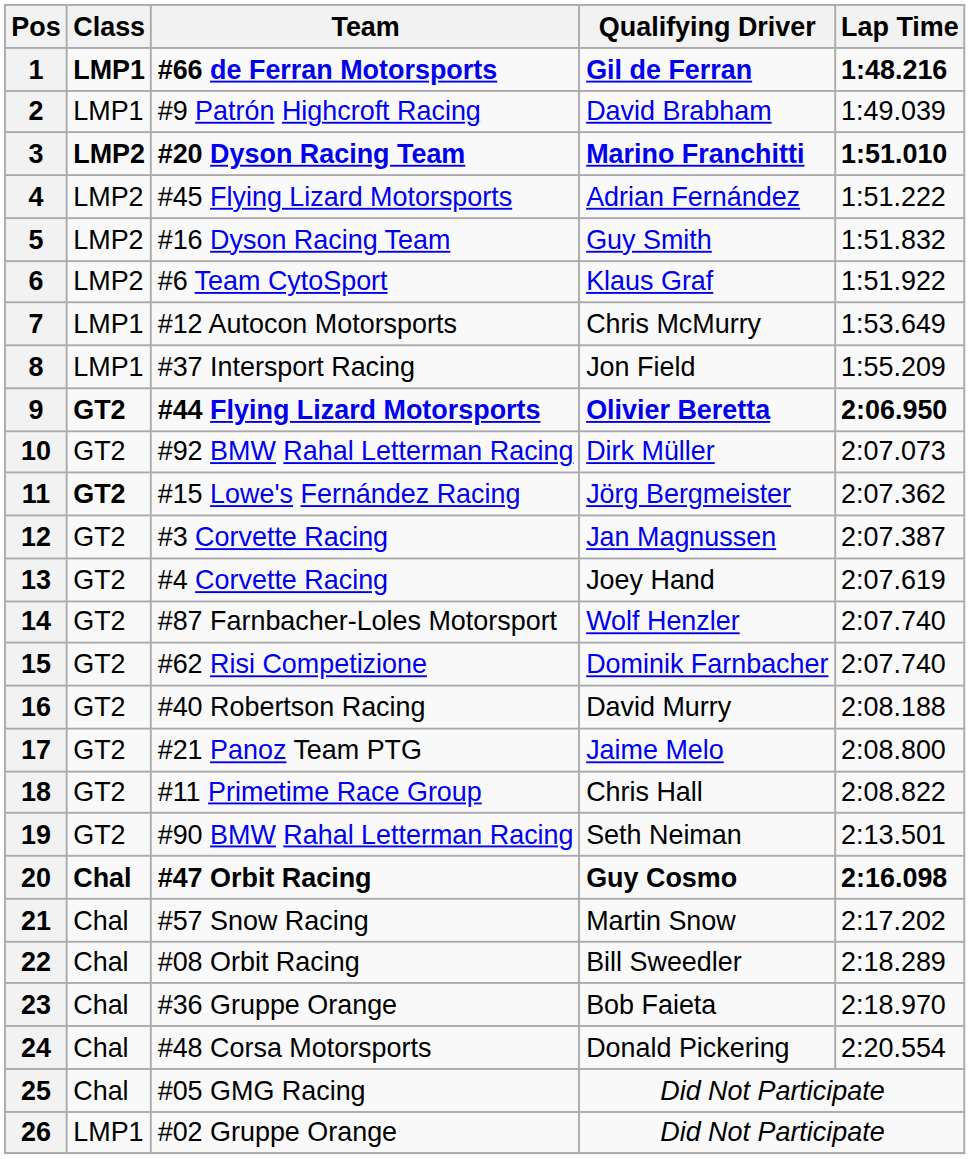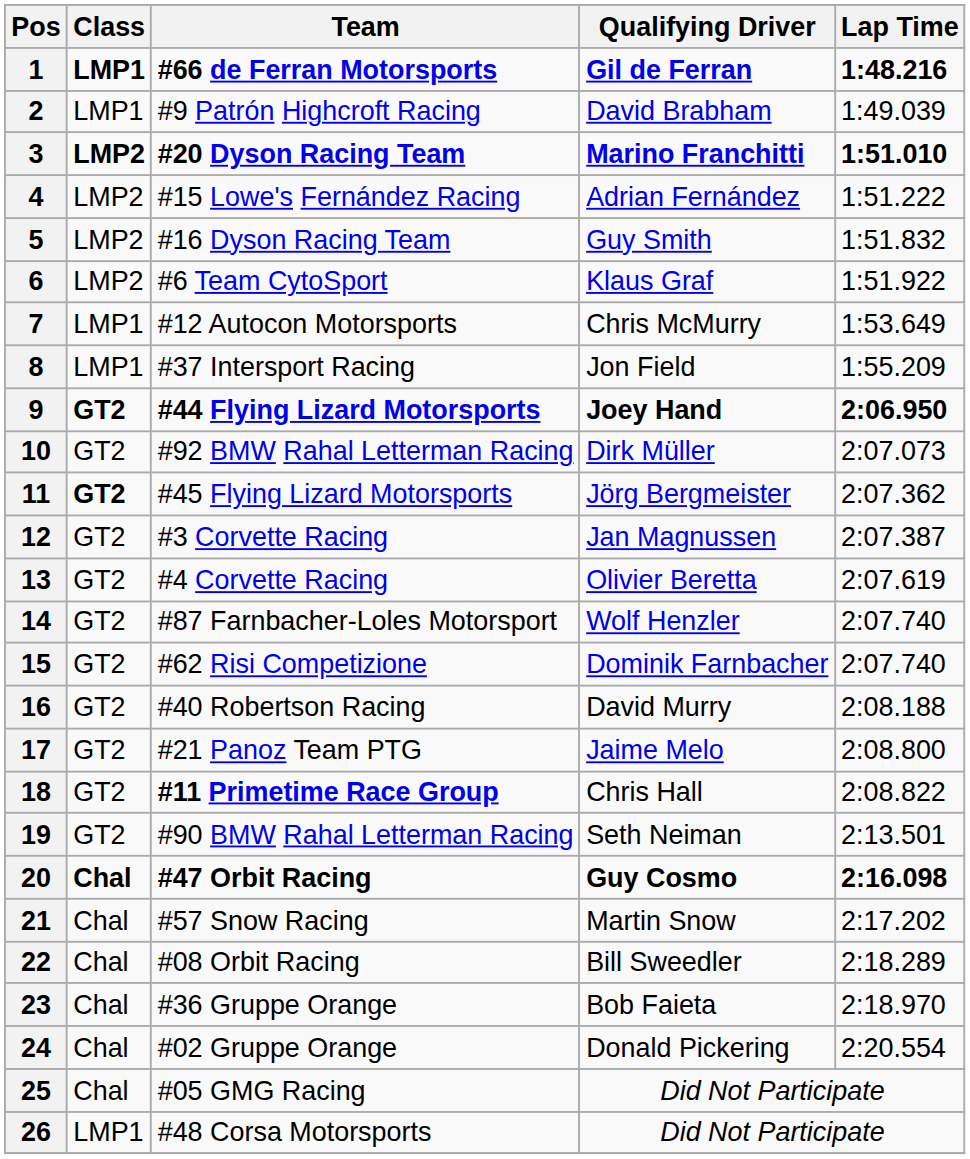 <table class="wikitable" style="font-size: 90%;">
 <tr>
 <th>Pos</th>
 <th>Class</th>
 <th>Team</th>
 <th>Qualifying Driver</th>
 <th>Lap Time</th>
 </tr>
 <tr style="font-weight:bold">
 <th>1</th>
 <td>LMP1</td>
 <td>#66 <a href='#'>de Ferran Motorsports</a></td>
 <td><a href='#'>Gil de Ferran</a></td>
 <td>1:48.216</td>
 </tr>
 <tr>
 <th>2</th>
 <td>LMP1</td>
 <td>#9 <a href='#'>Patrón</a> <a href='#'>Highcroft Racing</a></td>
 <td><a href='#'>David Brabham</a></td>
 <td>1:49.039</td>
 </tr>
 <tr style="font-weight:bold">
 <th>3</th>
 <td>LMP2</td>
 <td>#20 <a href='#'>Dyson Racing Team</a></td>
 <td><a href='#'>Marino Franchitti</a></td>
 <td>1:51.010</td>
 </tr>
 <tr>
 <th>4</th>
 <td>LMP2</td>
-<td>#45 <a href='#'>Flying Lizard Motorsports</a></td>
+<td>#15 <a href='#'>Lowe's</a> <a href='#'>Fernández Racing</a></td>
 <td><a href='#'>Adrian Fernández</a></td>
 <td>1:51.222</td>
 </tr>
 <tr>
 <th>5</th>
 <td>LMP2</td>
 <td>#16 <a href='#'>Dyson Racing Team</a></td>
 <td><a href='#'>Guy Smith</a></td>
 <td>1:51.832</td>
 </tr>
 <tr>
 <th>6</th>
 <td>LMP2</td>
 <td>#6 <a href='#'>Team CytoSport</a></td>
 <td><a href='#'>Klaus Graf</a></td>
 <td>1:51.922</td>
 </tr>
 <tr>
 <th>7</th>
 <td>LMP1</td>
 <td>#12 Autocon Motorsports</td>
 <td>Chris McMurry</td>
 <td>1:53.649</td>
 </tr>
 <tr>
 <th>8</th>
 <td>LMP1</td>
 <td>#37 Intersport Racing</td>
 <td>Jon Field</td>
 <td>1:55.209</td>
 </tr>
 <tr style="font-weight:bold">
 <th>9</th>
 <td>GT2</td>
 <td>#44 <a href='#'>Flying Lizard Motorsports</a></td>
-<td><a href='#'>Olivier Beretta</a></td>
+<td>Joey Hand</td>
 <td>2:06.950</td>
 </tr>
 <tr>
 <th>10</th>
 <td>GT2</td>
 <td>#92 <a href='#'>BMW</a> <a href='#'>Rahal Letterman Racing</a></td>
 <td><a href='#'>Dirk Müller</a></td>
 <td>2:07.073</td>
 </tr>
 <tr>
 <th>11</th>
 <td><strong>GT2</strong></td>
-<td>#15 <a href='#'>Lowe's</a> <a href='#'>Fernández Racing</a></td>
+<td>#45 <a href='#'>Flying Lizard Motorsports</a></td>
 <td><a href='#'>Jörg Bergmeister</a></td>
 <td>2:07.362</td>
 </tr>
 <tr>
 <th>12</th>
 <td>GT2</td>
 <td>#3 <a href='#'>Corvette Racing</a></td>
 <td><a href='#'>Jan Magnussen</a></td>
 <td>2:07.387</td>
 </tr>
 <tr>
 <th>13</th>
 <td>GT2</td>
 <td>#4 <a href='#'>Corvette Racing</a></td>
-<td>Joey Hand</td>
+<td><a href='#'>Olivier Beretta</a></td>
 <td>2:07.619</td>
 </tr>
 <tr>
 <th>14</th>
 <td>GT2</td>
 <td>#87 Farnbacher-Loles Motorsport</td>
 <td><a href='#'>Wolf Henzler</a></td>
 <td>2:07.740</td>
 </tr>
 <tr>
 <th>15</th>
 <td>GT2</td>
 <td>#62 <a href='#'>Risi Competizione</a></td>
 <td><a href='#'>Dominik Farnbacher</a></td>
 <td>2:07.740</td>
 </tr>
 <tr>
 <th>16</th>
 <td>GT2</td>
 <td>#40 Robertson Racing</td>
 <td>David Murry</td>
 <td>2:08.188</td>
 </tr>
 <tr>
 <th>17</th>
 <td>GT2</td>
 <td>#21 <a href='#'>Panoz</a> Team PTG</td>
 <td><a href='#'>Jaime Melo</a></td>
 <td>2:08.800</td>
 </tr>
 <tr>
 <th>18</th>
 <td>GT2</td>
-<td>#11 <a href='#'>Primetime Race Group</a></td>
+<td><strong>#11 <a href='#'>Primetime Race Group</a></strong></td>
 <td>Chris Hall</td>
 <td>2:08.822</td>
 </tr>
 <tr>
 <th>19</th>
 <td>GT2</td>
 <td>#90 <a href='#'>BMW</a> <a href='#'>Rahal Letterman Racing</a></td>
 <td>Seth Neiman</td>
 <td>2:13.501</td>
 </tr>
 <tr style="font-weight:bold">
 <th>20</th>
 <td>Chal</td>
 <td>#47 Orbit Racing</td>
 <td>Guy Cosmo</td>
 <td>2:16.098</td>
 </tr>
 <tr>
 <th>21</th>
 <td>Chal</td>
 <td>#57 Snow Racing</td>
 <td>Martin Snow</td>
 <td>2:17.202</td>
 </tr>
 <tr>
 <th>22</th>
 <td>Chal</td>
 <td>#08 Orbit Racing</td>
 <td>Bill Sweedler</td>
 <td>2:18.289</td>
 </tr>
 <tr>
 <th>23</th>
 <td>Chal</td>
 <td>#36 Gruppe Orange</td>
 <td>Bob Faieta</td>
 <td>2:18.970</td>
 </tr>
 <tr>
 <th>24</th>
 <td>Chal</td>
-<td>#48 Corsa Motorsports</td>
+<td>#02 Gruppe Orange</td>
 <td>Donald Pickering</td>
 <td>2:20.554</td>
 </tr>
 <tr>
 <th>25</th>
 <td>Chal</td>
 <td>#05 GMG Racing</td>
 <td colspan=2 align="center"><em>Did Not Participate</em></td>
 </tr>
 <tr>
 <th>26</th>
 <td>LMP1</td>
-<td>#02 Gruppe Orange</td>
+<td>#48 Corsa Motorsports</td>
 <td colspan=2 align="center"><em>Did Not Participate</em></td>
 </tr>
 <tr>
 </tr>
 </table>
